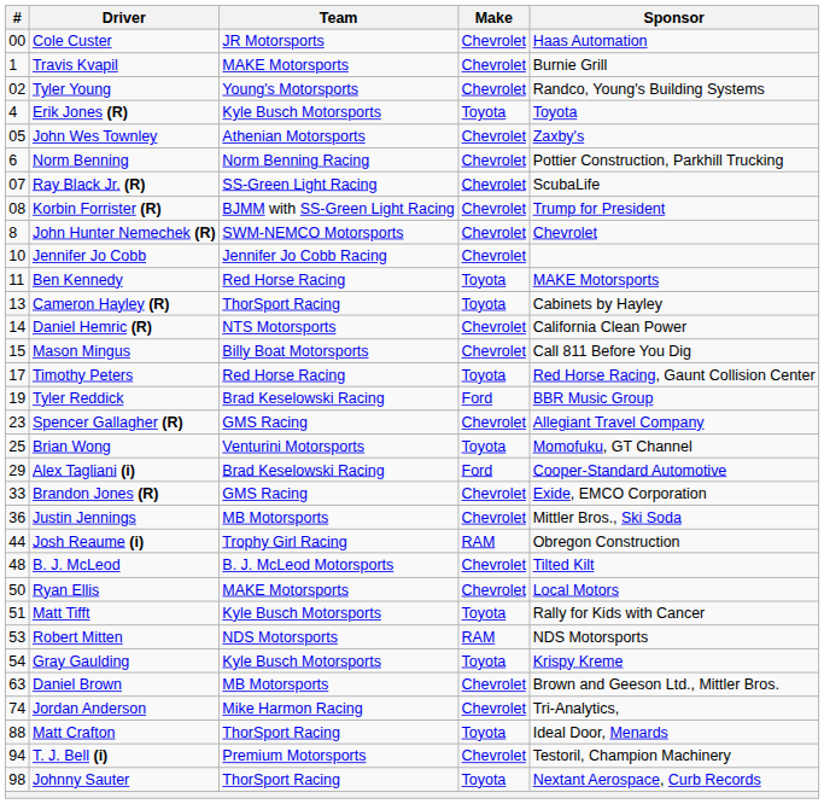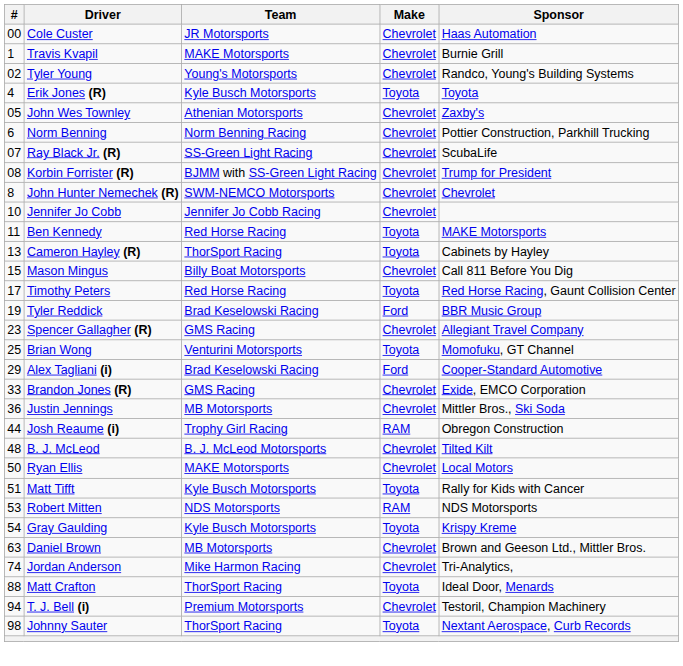 <table class="wikitable" style="font-size:95%">
 <tr>
 <th>#</th>
 <th>Driver</th>
 <th>Team</th>
 <th>Make</th>
 <th>Sponsor</th>
 </tr>
 <tr>
 <td>00</td>
 <td><a href='#'>Cole Custer</a></td>
 <td><a href='#'>JR Motorsports</a></td>
 <td><a href='#'>Chevrolet</a></td>
 <td><a href='#'>Haas Automation</a></td>
 </tr>
 <tr>
 <td>1</td>
 <td><a href='#'>Travis Kvapil</a></td>
 <td><a href='#'>MAKE Motorsports</a></td>
 <td><a href='#'>Chevrolet</a></td>
 <td>Burnie Grill</td>
 </tr>
 <tr>
 <td>02</td>
 <td><a href='#'>Tyler Young</a></td>
 <td><a href='#'>Young's Motorsports</a></td>
 <td><a href='#'>Chevrolet</a></td>
 <td>Randco, Young's Building Systems</td>
 </tr>
 <tr>
 <td>4</td>
 <td><a href='#'>Erik Jones</a> <strong>(R)</strong></td>
 <td><a href='#'>Kyle Busch Motorsports</a></td>
 <td><a href='#'>Toyota</a></td>
 <td><a href='#'>Toyota</a></td>
 </tr>
 <tr>
 <td>05</td>
 <td><a href='#'>John Wes Townley</a></td>
 <td><a href='#'>Athenian Motorsports</a></td>
 <td><a href='#'>Chevrolet</a></td>
 <td><a href='#'>Zaxby's</a></td>
 </tr>
 <tr>
 <td>6</td>
 <td><a href='#'>Norm Benning</a></td>
 <td><a href='#'>Norm Benning Racing</a></td>
 <td><a href='#'>Chevrolet</a></td>
 <td>Pottier Construction, Parkhill Trucking</td>
 </tr>
 <tr>
 <td>07</td>
 <td><a href='#'>Ray Black Jr.</a> <strong>(R)</strong></td>
 <td><a href='#'>SS-Green Light Racing</a></td>
 <td><a href='#'>Chevrolet</a></td>
 <td>ScubaLife</td>
 </tr>
 <tr>
 <td>08</td>
 <td><a href='#'>Korbin Forrister</a> <strong>(R)</strong></td>
 <td><a href='#'>BJMM</a> with <a href='#'>SS-Green Light Racing</a></td>
 <td><a href='#'>Chevrolet</a></td>
 <td><a href='#'>Trump for President</a></td>
 </tr>
 <tr>
 <td>8</td>
 <td><a href='#'>John Hunter Nemechek</a> <strong>(R)</strong></td>
 <td><a href='#'>SWM-NEMCO Motorsports</a></td>
 <td><a href='#'>Chevrolet</a></td>
 <td><a href='#'>Chevrolet</a></td>
 </tr>
 <tr>
 <td>10</td>
 <td><a href='#'>Jennifer Jo Cobb</a></td>
 <td><a href='#'>Jennifer Jo Cobb Racing</a></td>
 <td><a href='#'>Chevrolet</a></td>
 <td></td>
 </tr>
 <tr>
 <td>11</td>
 <td><a href='#'>Ben Kennedy</a></td>
 <td><a href='#'>Red Horse Racing</a></td>
 <td><a href='#'>Toyota</a></td>
 <td><a href='#'>MAKE Motorsports</a></td>
 </tr>
 <tr>
 <td>13</td>
 <td><a href='#'>Cameron Hayley</a> <strong>(R)</strong></td>
 <td><a href='#'>ThorSport Racing</a></td>
 <td><a href='#'>Toyota</a></td>
 <td>Cabinets by Hayley</td>
-</tr>
-<tr>
-<td>14</td>
-<td><a href='#'>Daniel Hemric</a> <strong>(R)</strong></td>
-<td><a href='#'>NTS Motorsports</a></td>
-<td><a href='#'>Chevrolet</a></td>
-<td>California Clean Power</td>
 </tr>
 <tr>
 <td>15</td>
 <td><a href='#'>Mason Mingus</a></td>
 <td><a href='#'>Billy Boat Motorsports</a></td>
 <td><a href='#'>Chevrolet</a></td>
 <td>Call 811 Before You Dig</td>
 </tr>
 <tr>
 <td>17</td>
 <td><a href='#'>Timothy Peters</a></td>
 <td><a href='#'>Red Horse Racing</a></td>
 <td><a href='#'>Toyota</a></td>
 <td><a href='#'>Red Horse Racing</a>, Gaunt Collision Center</td>
 </tr>
 <tr>
 <td>19</td>
 <td><a href='#'>Tyler Reddick</a></td>
 <td><a href='#'>Brad Keselowski Racing</a></td>
 <td><a href='#'>Ford</a></td>
 <td><a href='#'>BBR Music Group</a></td>
 </tr>
 <tr>
 <td>23</td>
 <td><a href='#'>Spencer Gallagher</a> <strong>(R)</strong></td>
 <td><a href='#'>GMS Racing</a></td>
 <td><a href='#'>Chevrolet</a></td>
 <td><a href='#'>Allegiant Travel Company</a></td>
 </tr>
 <tr>
 <td>25</td>
 <td><a href='#'>Brian Wong</a></td>
 <td><a href='#'>Venturini Motorsports</a></td>
 <td><a href='#'>Toyota</a></td>
 <td><a href='#'>Momofuku</a>, GT Channel</td>
 </tr>
 <tr>
 <td>29</td>
 <td><a href='#'>Alex Tagliani</a> <strong>(i)</strong></td>
 <td><a href='#'>Brad Keselowski Racing</a></td>
 <td><a href='#'>Ford</a></td>
 <td><a href='#'>Cooper-Standard Automotive</a></td>
 </tr>
 <tr>
 <td>33</td>
 <td><a href='#'>Brandon Jones</a> <strong>(R)</strong></td>
 <td><a href='#'>GMS Racing</a></td>
 <td><a href='#'>Chevrolet</a></td>
 <td><a href='#'>Exide</a>, EMCO Corporation</td>
 </tr>
 <tr>
 <td>36</td>
 <td><a href='#'>Justin Jennings</a></td>
 <td><a href='#'>MB Motorsports</a></td>
 <td><a href='#'>Chevrolet</a></td>
 <td>Mittler Bros., <a href='#'>Ski Soda</a></td>
 </tr>
 <tr>
 <td>44</td>
 <td><a href='#'>Josh Reaume</a> <strong>(i)</strong></td>
 <td><a href='#'>Trophy Girl Racing</a></td>
 <td><a href='#'>RAM</a></td>
 <td>Obregon Construction</td>
 </tr>
 <tr>
 <td>48</td>
 <td><a href='#'>B. J. McLeod</a></td>
 <td><a href='#'>B. J. McLeod Motorsports</a></td>
 <td><a href='#'>Chevrolet</a></td>
 <td><a href='#'>Tilted Kilt</a></td>
 </tr>
 <tr>
 <td>50</td>
 <td><a href='#'>Ryan Ellis</a></td>
 <td><a href='#'>MAKE Motorsports</a></td>
 <td><a href='#'>Chevrolet</a></td>
 <td><a href='#'>Local Motors</a></td>
 </tr>
 <tr>
 <td>51</td>
 <td><a href='#'>Matt Tifft</a></td>
 <td><a href='#'>Kyle Busch Motorsports</a></td>
 <td><a href='#'>Toyota</a></td>
 <td>Rally for Kids with Cancer</td>
 </tr>
 <tr>
 <td>53</td>
 <td><a href='#'>Robert Mitten</a></td>
 <td><a href='#'>NDS Motorsports</a></td>
 <td><a href='#'>RAM</a></td>
 <td>NDS Motorsports</td>
 </tr>
 <tr>
 <td>54</td>
 <td><a href='#'>Gray Gaulding</a></td>
 <td><a href='#'>Kyle Busch Motorsports</a></td>
 <td><a href='#'>Toyota</a></td>
 <td><a href='#'>Krispy Kreme</a></td>
 </tr>
 <tr>
 <td>63</td>
 <td><a href='#'>Daniel Brown</a></td>
 <td><a href='#'>MB Motorsports</a></td>
 <td><a href='#'>Chevrolet</a></td>
 <td>Brown and Geeson Ltd., Mittler Bros.</td>
 </tr>
 <tr>
 <td>74</td>
 <td><a href='#'>Jordan Anderson</a></td>
 <td><a href='#'>Mike Harmon Racing</a></td>
 <td><a href='#'>Chevrolet</a></td>
 <td>Tri-Analytics, </td>
 </tr>
 <tr>
 <td>88</td>
 <td><a href='#'>Matt Crafton</a></td>
 <td><a href='#'>ThorSport Racing</a></td>
 <td><a href='#'>Toyota</a></td>
 <td>Ideal Door, <a href='#'>Menards</a></td>
 </tr>
 <tr>
 <td>94</td>
 <td><a href='#'>T. J. Bell</a> <strong>(i)</strong></td>
 <td><a href='#'>Premium Motorsports</a></td>
 <td><a href='#'>Chevrolet</a></td>
 <td>Testoril, Champion Machinery</td>
 </tr>
 <tr>
 <td>98</td>
 <td><a href='#'>Johnny Sauter</a></td>
 <td><a href='#'>ThorSport Racing</a></td>
 <td><a href='#'>Toyota</a></td>
 <td><a href='#'>Nextant Aerospace</a>, <a href='#'>Curb Records</a></td>
 </tr>
 <tr>
 <th colspan="5"></th>
 </tr>
 </table>
